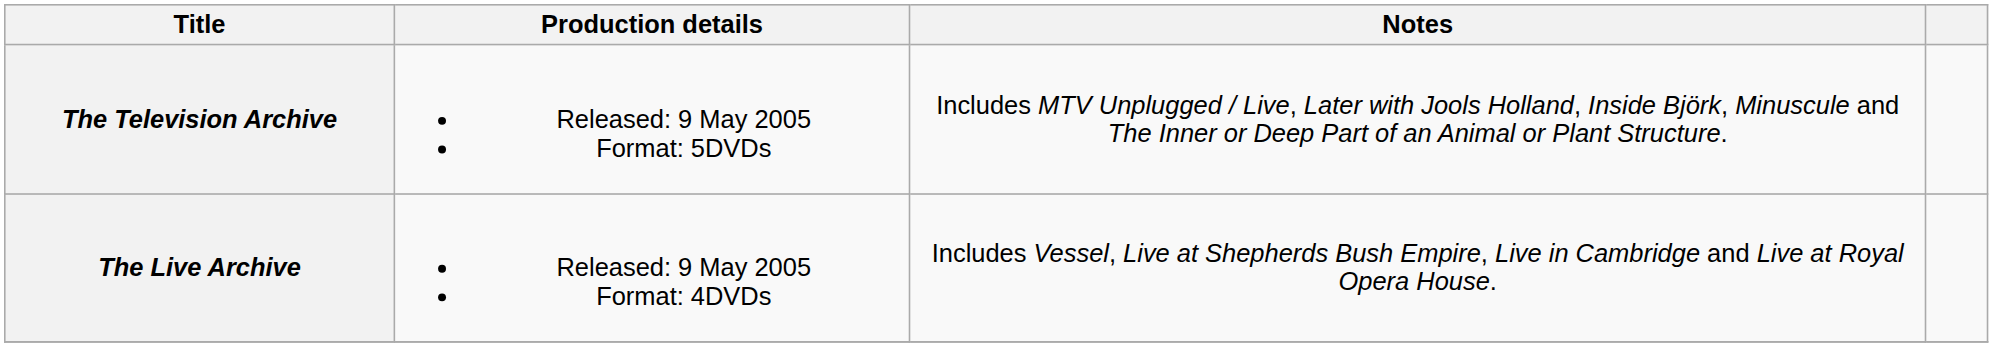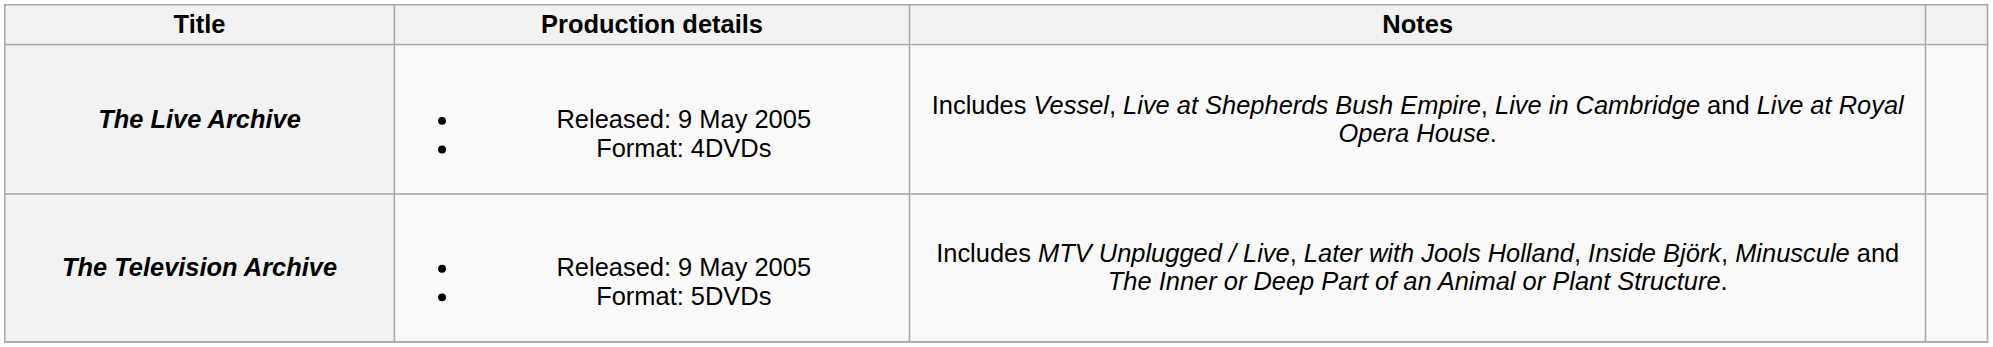 <table class="wikitable sortable plainrowheaders" style="text-align:center;">
 <tr>
 <th scope="col" style="width:15em;">Title</th>
 <th scope="col" style="width:20em;" class="unsortable">Production details</th>
 <th scope="col" style="width:40em;" class="unsortable">Notes</th>
 <th scope="col" style="width:2em;" class="unsortable"></th>
 </tr>
 <tr>
+<th scope="row"><em>The Live Archive</em></th>
+<td><br><ul><li>Released: 9 May 2005</li><li>Format: 4DVDs</li></ul></td>
+<td>Includes <em>Vessel</em>, <em>Live at Shepherds Bush Empire</em>, <em>Live in Cambridge</em> and <em>Live at Royal Opera House</em>.</td>
+<td></td>
+</tr>
+<tr>
 <th scope="row"><em>The Television Archive</em></th>
 <td><br><ul><li>Released: 9 May 2005</li><li>Format: 5DVDs</li></ul></td>
 <td>Includes <em>MTV Unplugged / Live</em>, <em>Later with Jools Holland</em>, <em>Inside Björk</em>, <em>Minuscule</em> and <em>The Inner or Deep Part of an Animal or Plant Structure</em>.</td>
 <td></td>
 </tr>
 <tr>
-<th scope="row"><em>The Live Archive</em></th>
-<td><br><ul><li>Released: 9 May 2005</li><li>Format: 4DVDs</li></ul></td>
-<td>Includes <em>Vessel</em>, <em>Live at Shepherds Bush Empire</em>, <em>Live in Cambridge</em> and <em>Live at Royal Opera House</em>.</td>
-<td></td>
-</tr>
-<tr>
 </tr>
 </table>
